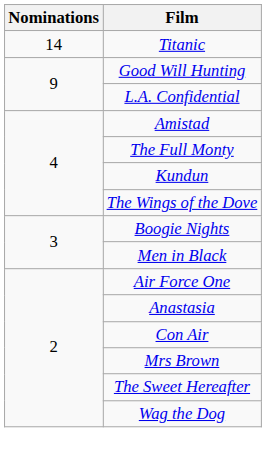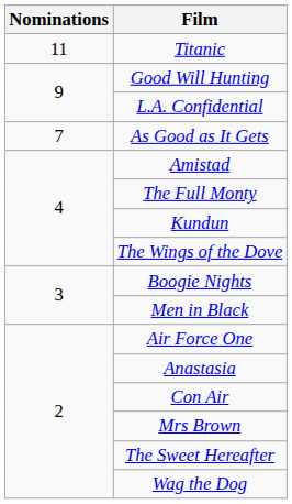 <table class="wikitable" style="text-align: center;">
 <tr>
 <th scope="col" width="55">Nominations</th>
 <th scope="col" align="center">Film</th>
 </tr>
 <tr>
-<td style="text-align: center;">14</td>
+<td style="text-align: center;">11</td>
 <td><em><a href='#'>Titanic</a></em></td>
 </tr>
 <tr>
 <td rowspan=2 style="text-align:center">9</td>
 <td><em><a href='#'>Good Will Hunting</a></em></td>
 </tr>
 <tr>
 <td><em><a href='#'>L.A. Confidential</a></em></td>
+</tr>
+<tr>
+<td style="text-align: center;">7</td>
+<td><em><a href='#'>As Good as It Gets</a></em></td>
 </tr>
 <tr>
 <td rowspan=4 style="text-align:center">4</td>
 <td><em><a href='#'>Amistad</a></em></td>
 </tr>
 <tr>
 <td><em><a href='#'>The Full Monty</a></em></td>
 </tr>
 <tr>
 <td><em><a href='#'>Kundun</a></em></td>
 </tr>
 <tr>
 <td><em><a href='#'>The Wings of the Dove</a></em></td>
 </tr>
 <tr>
 <td rowspan=2 style="text-align:center">3</td>
 <td><em><a href='#'>Boogie Nights</a></em></td>
 </tr>
 <tr>
 <td><em><a href='#'>Men in Black</a></em></td>
 </tr>
 <tr>
 <td rowspan=6 style="text-align:center">2</td>
 <td><em><a href='#'>Air Force One</a></em></td>
 </tr>
 <tr>
 <td><em><a href='#'>Anastasia</a></em></td>
 </tr>
 <tr>
 <td><em><a href='#'>Con Air</a></em></td>
 </tr>
 <tr>
 <td><em><a href='#'>Mrs Brown</a></em></td>
 </tr>
 <tr>
 <td><em><a href='#'>The Sweet Hereafter</a></em></td>
 </tr>
 <tr>
 <td><em><a href='#'>Wag the Dog</a></em></td>
 </tr>
 </table>
